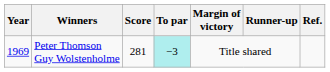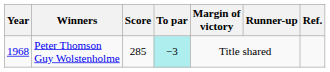 <table class=wikitable style="font-size:95%">
 <tr>
 <th>Year</th>
 <th>Winners</th>
 <th>Score</th>
 <th>To par</th>
 <th>Margin of<br>victory</th>
 <th>Runner-up</th>
 <th>Ref.</th>
 </tr>
 <tr>
-<td><a href='#'>1969</a></td>
+<td><a href='#'>1968</a></td>
 <td> <a href='#'>Peter Thomson</a><br> <a href='#'>Guy Wolstenholme</a></td>
-<td align=center>281</td>
+<td align=center>285</td>
 <td align=center style="background: paleturquoise;">−3</td>
 <td colspan=2 align=center>Title shared</td>
 <td></td>
 </tr>
 </table>
